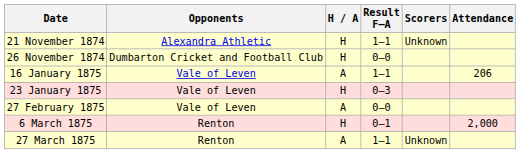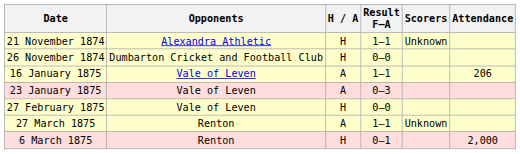 <table class="wikitable" style="text-align:center">
 <tr>
 <th>Date</th>
 <th>Opponents</th>
 <th>H / A</th>
 <th>Result<br>F–A</th>
 <th>Scorers</th>
 <th>Attendance</th>
 </tr>
 <tr bgcolor=#ffffcc>
 <td>21 November 1874</td>
 <td><a href='#'>Alexandra Athletic</a></td>
 <td>H</td>
 <td>1–1</td>
 <td>Unknown</td>
 <td></td>
 </tr>
 <tr bgcolor=#ffffcc>
 <td>26 November 1874</td>
 <td>Dumbarton Cricket and Football Club</td>
 <td>H</td>
 <td>0–0</td>
 <td></td>
 <td></td>
 </tr>
 <tr bgcolor=#ffffcc>
 <td>16 January 1875</td>
 <td><a href='#'>Vale of Leven</a></td>
 <td>A</td>
 <td>1–1</td>
 <td></td>
 <td>206</td>
 </tr>
 <tr bgcolor=#ffdddd>
 <td>23 January 1875</td>
 <td>Vale of Leven</td>
-<td>H</td>
+<td>A</td>
 <td>0–3</td>
 <td></td>
 <td></td>
 </tr>
 <tr bgcolor=#ffffcc>
 <td>27 February 1875</td>
 <td>Vale of Leven</td>
-<td>A</td>
+<td>H</td>
 <td>0–0</td>
 <td></td>
+<td></td>
+</tr>
+<tr bgcolor=#ffffcc>
+<td>27 March 1875</td>
+<td>Renton</td>
+<td>A</td>
+<td>1–1</td>
+<td>Unknown</td>
 <td></td>
 </tr>
 <tr bgcolor=#ffdddd>
 <td>6 March 1875</td>
 <td>Renton</td>
 <td>H</td>
 <td>0–1</td>
 <td></td>
 <td>2,000</td>
 </tr>
-<tr bgcolor=#ffffcc>
-<td>27 March 1875</td>
-<td>Renton</td>
-<td>A</td>
-<td>1–1</td>
-<td>Unknown</td>
-<td></td>
-</tr>
 </table>
